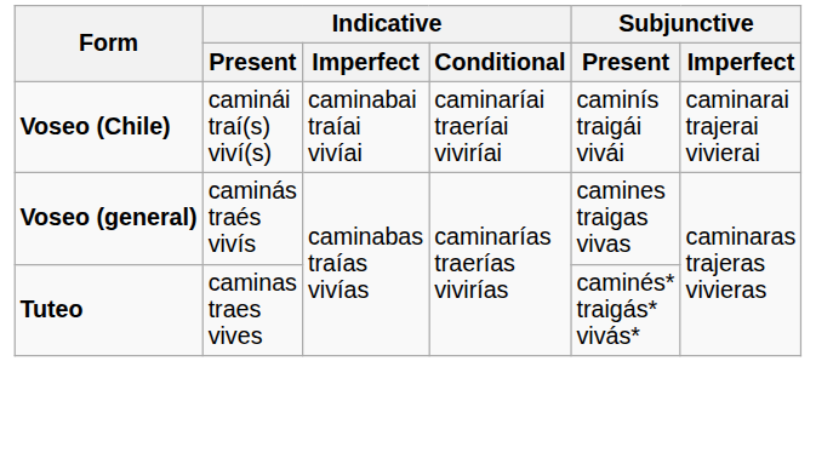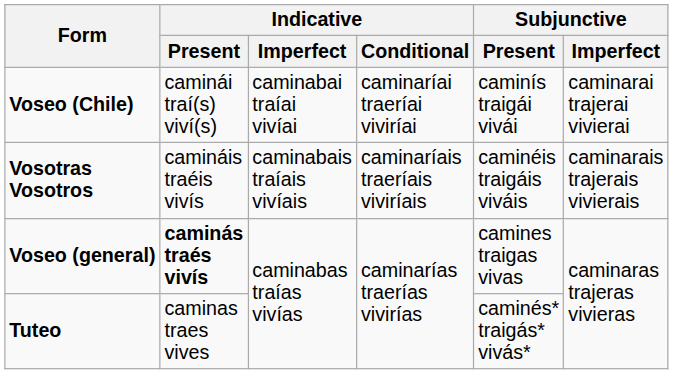 <table class="wikitable" style="margin:0 auto">
 <tr>
 <th ! rowspan="2">Form</th>
 <th colspan="3">Indicative</th>
 <th colspan="2">Subjunctive</th>
 </tr>
 <tr>
 <th>Present</th>
 <th>Imperfect</th>
 <th>Conditional</th>
 <th>Present</th>
 <th>Imperfect</th>
 </tr>
 <tr>
 <td><strong>Voseo (Chile)</strong></td>
 <td>caminái<br>traí(s)<br>viví(s)</td>
 <td>caminabai<br>traíai<br>vivíai</td>
 <td>caminaríai<br>traeríai<br>viviríai</td>
 <td>caminís<br>traigái<br>vivái</td>
 <td>caminarai<br>trajerai<br>vivierai</td>
 </tr>
 <tr>
+<td><strong>Vosotras<br>Vosotros</strong></td>
+<td>camináis<br>traéis<br>vivís</td>
+<td>caminabais<br>traíais<br>vivíais</td>
+<td>caminaríais<br>traeríais<br>viviríais</td>
+<td>caminéis<br>traigáis<br>viváis</td>
+<td>caminarais<br>trajerais<br>vivierais</td>
+</tr>
+<tr>
 <td><strong>Voseo (general)</strong></td>
-<td>caminás<br>traés<br>vivís</td>
+<td><strong>caminás<br>traés<br>vivís</strong></td>
 <td rowspan="2">caminabas<br>traías<br>vivías</td>
 <td rowspan="2">caminarías<br>traerías<br>vivirías</td>
 <td>camines<br>traigas<br>vivas</td>
 <td rowspan="2">caminaras<br>trajeras<br>vivieras</td>
 </tr>
 <tr>
 <td><strong>Tuteo</strong></td>
 <td>caminas<br>traes<br>vives</td>
 <td>caminés*<br>traigás*<br>vivás*</td>
 </tr>
 </table>
